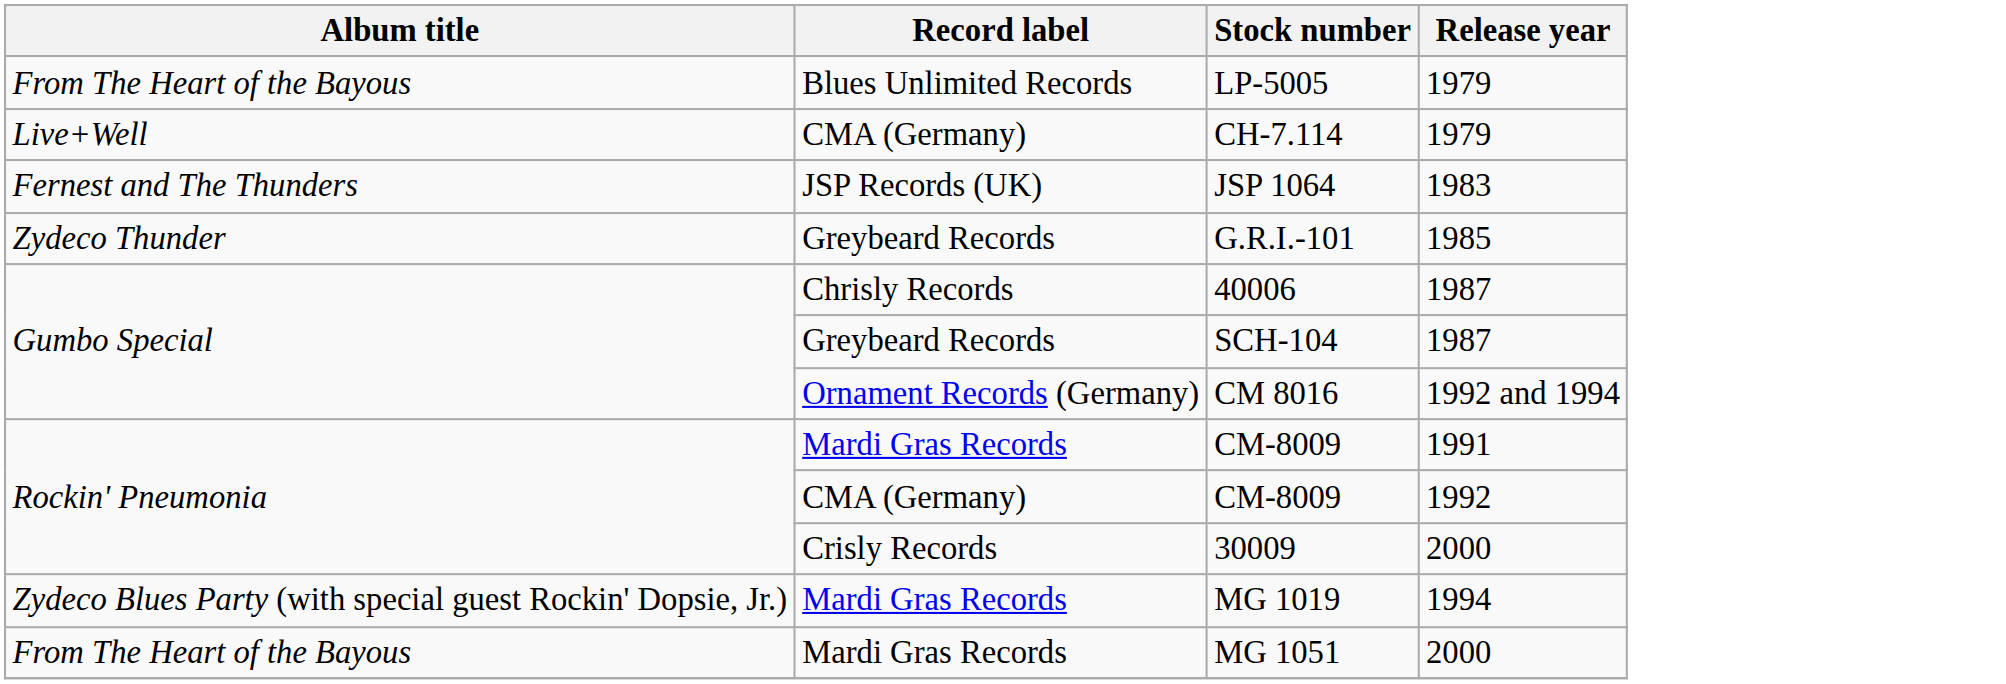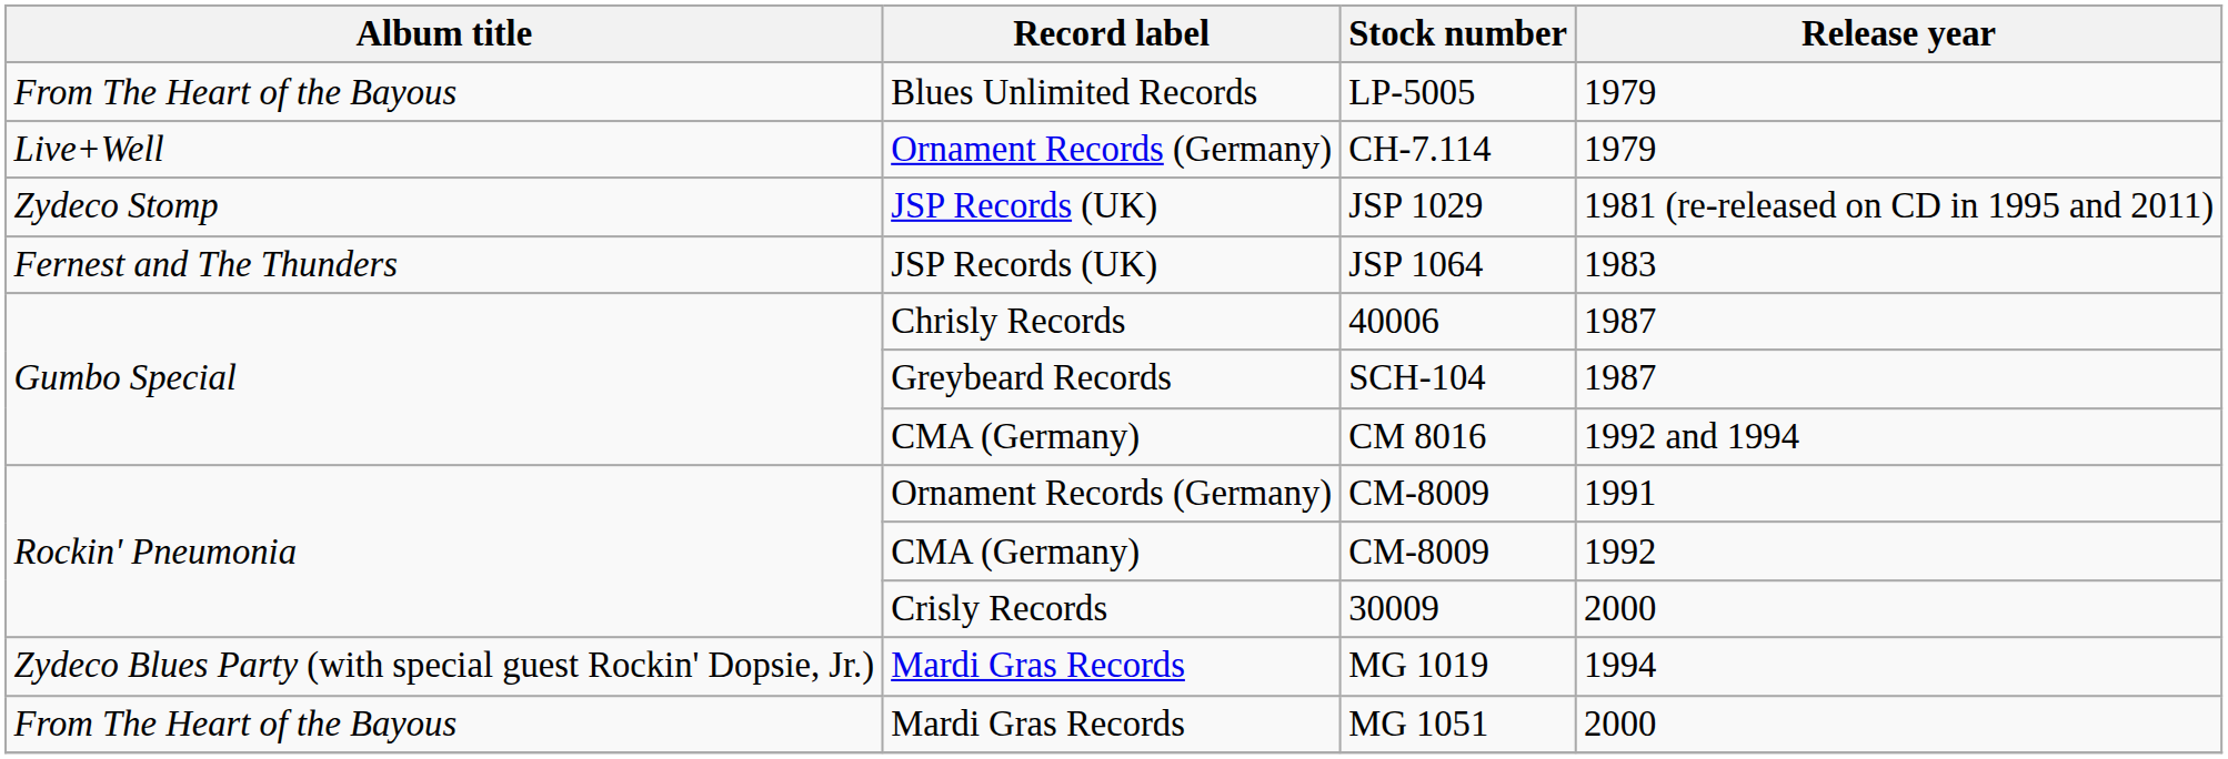 <table class="wikitable sortable">
 <tr>
 <th scope="col">Album title</th>
 <th scope="col">Record label</th>
 <th scope="col">Stock number</th>
 <th scope="col">Release year</th>
 </tr>
 <tr>
 <td><em>From The Heart of the Bayous</em></td>
 <td>Blues Unlimited Records</td>
 <td>LP-5005</td>
 <td>1979</td>
 </tr>
 <tr>
 <td><em>Live+Well</em></td>
-<td>CMA (Germany)</td>
+<td><a href='#'>Ornament Records</a> (Germany)</td>
 <td>CH-7.114</td>
 <td>1979</td>
+</tr>
+<tr>
+<td><em>Zydeco Stomp</em></td>
+<td><a href='#'>JSP Records</a> (UK)</td>
+<td>JSP 1029</td>
+<td>1981 (re-released on CD in 1995 and 2011)</td>
 </tr>
 <tr>
 <td><em>Fernest and The Thunders</em></td>
 <td>JSP Records (UK)</td>
 <td>JSP 1064</td>
 <td>1983</td>
-</tr>
-<tr>
-<td><em>Zydeco Thunder</em></td>
-<td>Greybeard Records</td>
-<td>G.R.I.-101</td>
-<td>1985</td>
 </tr>
 <tr>
 <td rowspan="3"><em>Gumbo Special</em></td>
 <td>Chrisly Records</td>
 <td>40006</td>
 <td>1987</td>
 </tr>
 <tr>
 <td>Greybeard Records</td>
 <td>SCH-104</td>
 <td>1987</td>
 </tr>
 <tr>
-<td><a href='#'>Ornament Records</a> (Germany)</td>
+<td>CMA (Germany)</td>
 <td>CM 8016</td>
 <td>1992 and 1994</td>
 </tr>
 <tr>
 <td rowspan="3"><em>Rockin' Pneumonia</em></td>
-<td><a href='#'>Mardi Gras Records</a></td>
+<td>Ornament Records (Germany)</td>
 <td>CM-8009</td>
 <td>1991</td>
 </tr>
 <tr>
 <td>CMA (Germany)</td>
 <td>CM-8009</td>
 <td>1992</td>
 </tr>
 <tr>
 <td>Crisly Records</td>
 <td>30009</td>
 <td>2000</td>
 </tr>
 <tr>
 <td><em>Zydeco Blues Party</em> (with special guest Rockin' Dopsie, Jr.)</td>
 <td><a href='#'>Mardi Gras Records</a></td>
 <td>MG 1019</td>
 <td>1994</td>
 </tr>
 <tr>
 <td><em>From The Heart of the Bayous</em></td>
 <td>Mardi Gras Records</td>
 <td>MG 1051</td>
 <td>2000</td>
 </tr>
 <tr>
 </tr>
 </table>
